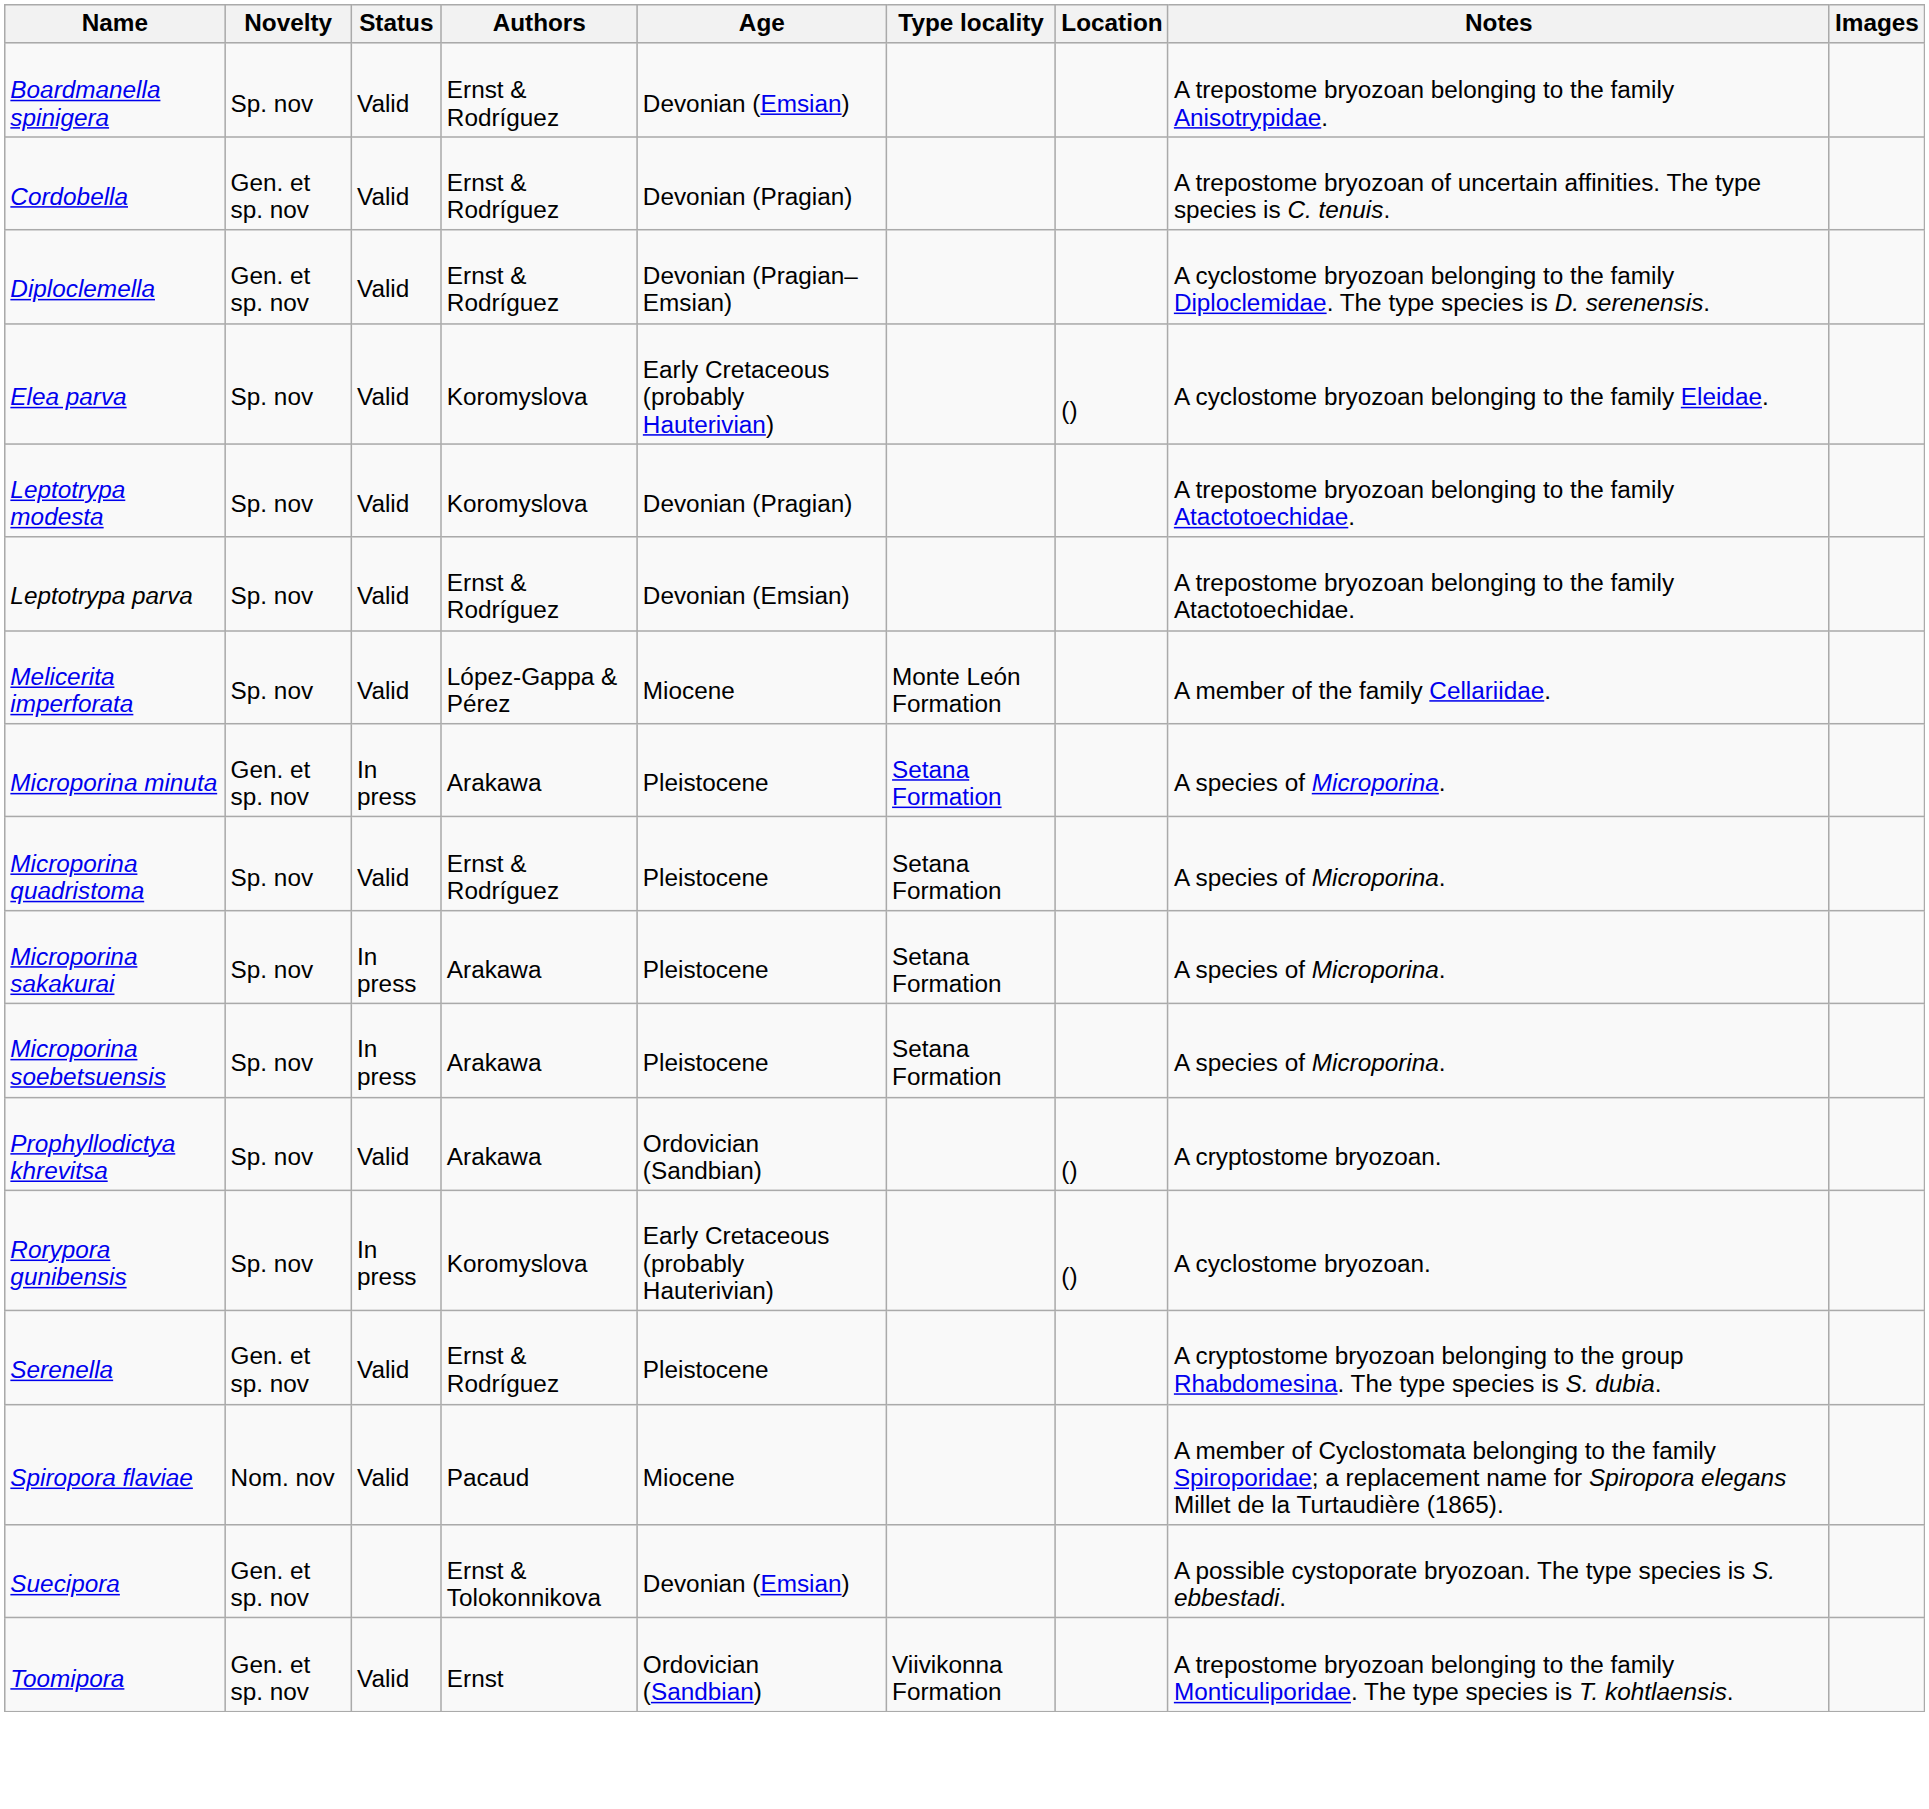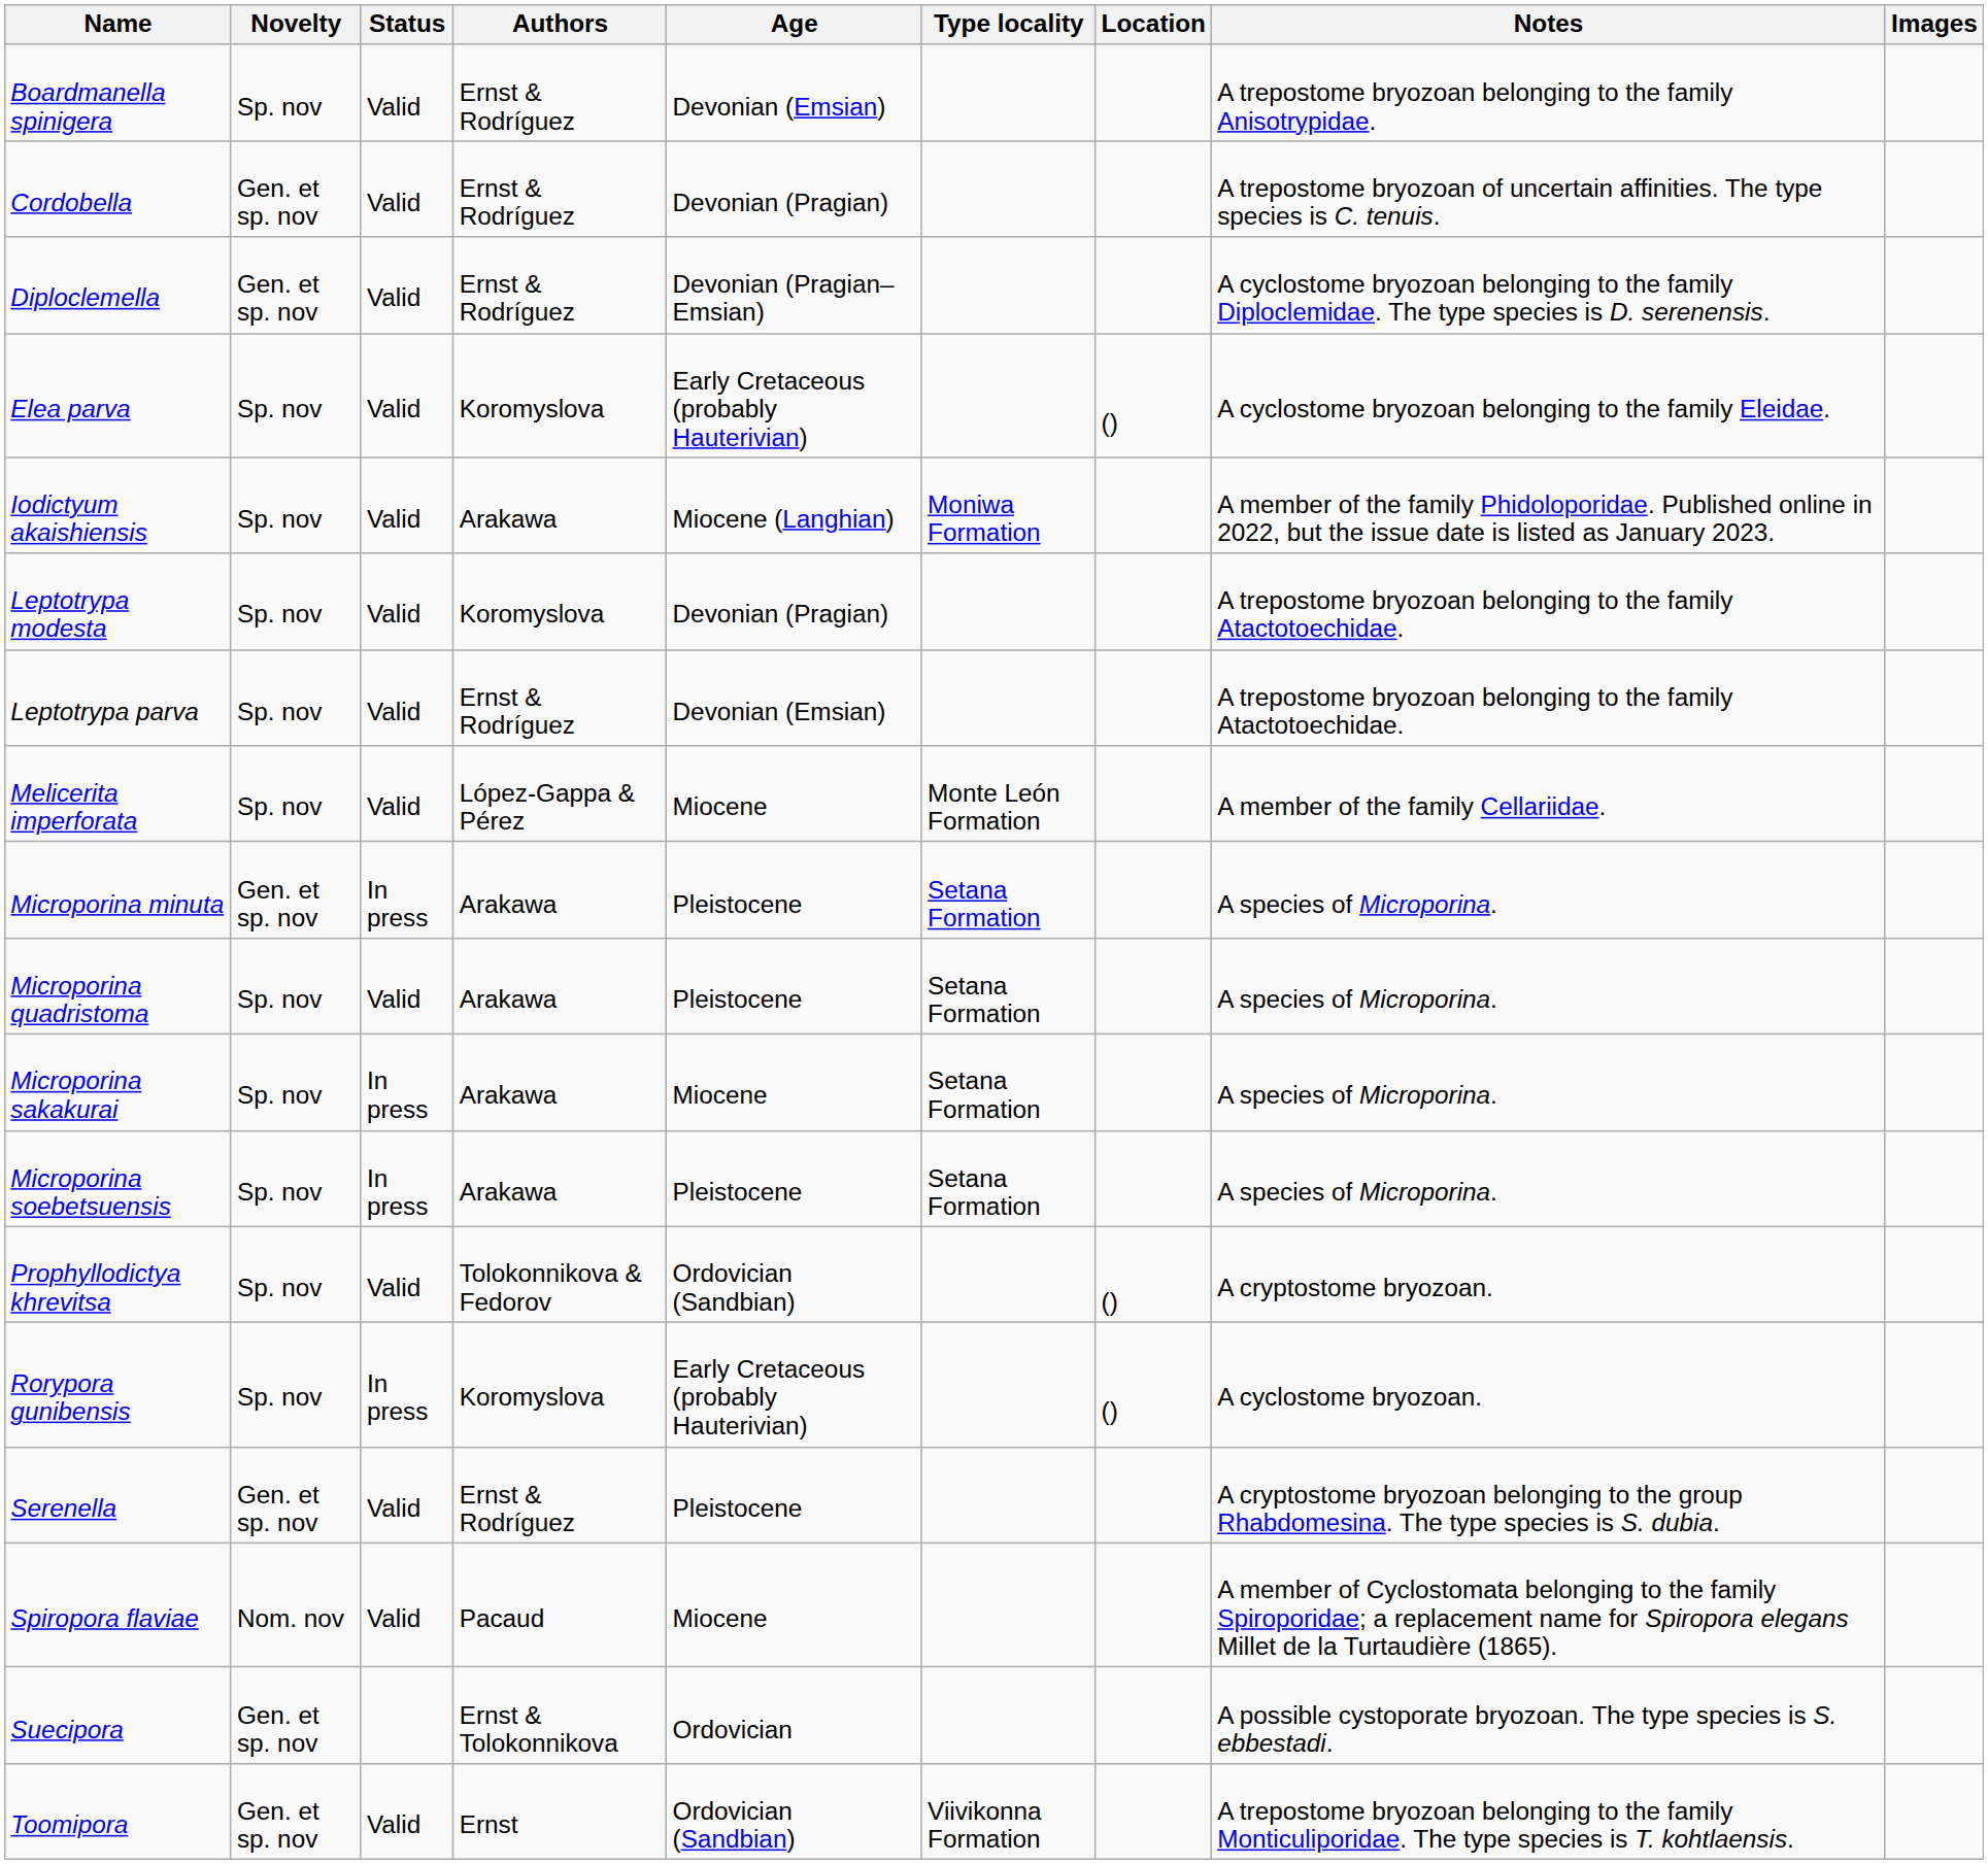 <table class="wikitable sortable" align="center" width="100%">
 <tr>
 <th>Name</th>
 <th>Novelty</th>
 <th>Status</th>
 <th>Authors</th>
 <th>Age</th>
 <th>Type locality</th>
 <th>Location</th>
 <th>Notes</th>
 <th>Images</th>
 </tr>
 <tr>
 <td><br><em><a href='#'>Boardmanella spinigera</a></em></td>
 <td><br>Sp. nov</td>
 <td><br>Valid</td>
 <td><br>Ernst & Rodríguez</td>
 <td><br>Devonian (<a href='#'>Emsian</a>)</td>
 <td></td>
 <td><br></td>
 <td><br>A trepostome bryozoan belonging to the family <a href='#'>Anisotrypidae</a>.</td>
 <td></td>
 </tr>
 <tr>
 <td><br><em><a href='#'>Cordobella</a></em></td>
 <td><br>Gen. et sp. nov</td>
 <td><br>Valid</td>
 <td><br>Ernst & Rodríguez</td>
 <td><br>Devonian (Pragian)</td>
 <td></td>
 <td><br></td>
 <td><br>A trepostome bryozoan of uncertain affinities. The type species is <em>C. tenuis</em>.</td>
 <td></td>
 </tr>
 <tr>
 <td><br><em><a href='#'>Diploclemella</a></em></td>
 <td><br>Gen. et sp. nov</td>
 <td><br>Valid</td>
 <td><br>Ernst & Rodríguez</td>
 <td><br>Devonian (Pragian–Emsian)</td>
 <td></td>
 <td><br></td>
 <td><br>A cyclostome bryozoan belonging to the family <a href='#'>Diploclemidae</a>. The type species is <em>D. serenensis</em>.</td>
 <td></td>
 </tr>
 <tr>
 <td><br><em><a href='#'>Elea parva</a></em></td>
 <td><br>Sp. nov</td>
 <td><br>Valid</td>
 <td><br>Koromyslova</td>
 <td><br>Early Cretaceous (probably <a href='#'>Hauterivian</a>)</td>
 <td></td>
 <td><br><br>()</td>
 <td><br>A cyclostome bryozoan belonging to the family <a href='#'>Eleidae</a>.</td>
 <td></td>
 </tr>
 <tr>
+<td><br><em><a href='#'>Iodictyum akaishiensis</a></em></td>
+<td><br>Sp. nov</td>
+<td><br>Valid</td>
+<td><br>Arakawa</td>
+<td><br>Miocene (<a href='#'>Langhian</a>)</td>
+<td><br><a href='#'>Moniwa Formation</a></td>
+<td><br></td>
+<td><br>A member of the family <a href='#'>Phidoloporidae</a>. Published online in 2022, but the issue date is listed as January 2023.</td>
+<td></td>
+</tr>
+<tr>
 <td><br><em><a href='#'>Leptotrypa modesta</a></em></td>
 <td><br>Sp. nov</td>
 <td><br>Valid</td>
 <td><br>Koromyslova</td>
 <td><br>Devonian (Pragian)</td>
 <td></td>
 <td><br></td>
 <td><br>A trepostome bryozoan belonging to the family <a href='#'>Atactotoechidae</a>.</td>
 <td></td>
 </tr>
 <tr>
 <td><br><em>Leptotrypa parva</em></td>
 <td><br>Sp. nov</td>
 <td><br>Valid</td>
 <td><br>Ernst & Rodríguez</td>
 <td><br>Devonian (Emsian)</td>
 <td></td>
 <td><br></td>
 <td><br>A trepostome bryozoan belonging to the family Atactotoechidae.</td>
 <td></td>
 </tr>
 <tr>
 <td><br><em><a href='#'>Melicerita imperforata</a></em></td>
 <td><br>Sp. nov</td>
 <td><br>Valid</td>
 <td><br>López-Gappa & Pérez</td>
 <td><br>Miocene</td>
 <td><br>Monte León Formation</td>
 <td><br></td>
 <td><br>A member of the family <a href='#'>Cellariidae</a>.</td>
 <td></td>
 </tr>
 <tr>
 <td><br><em><a href='#'>Microporina minuta</a></em></td>
 <td><br>Gen. et sp. nov</td>
 <td><br>In press</td>
 <td><br>Arakawa</td>
 <td><br>Pleistocene</td>
 <td><br><a href='#'>Setana Formation</a></td>
 <td><br></td>
 <td><br>A species of <em><a href='#'>Microporina</a></em>.</td>
 <td></td>
 </tr>
 <tr>
 <td><br><em><a href='#'>Microporina quadristoma</a></em></td>
 <td><br>Sp. nov</td>
 <td><br>Valid</td>
-<td><br>Ernst & Rodríguez</td>
+<td><br>Arakawa</td>
 <td><br>Pleistocene</td>
 <td><br>Setana Formation</td>
 <td><br></td>
 <td><br>A species of <em>Microporina</em>.</td>
 <td></td>
 </tr>
 <tr>
 <td><br><em><a href='#'>Microporina sakakurai</a></em></td>
 <td><br>Sp. nov</td>
 <td><br>In press</td>
 <td><br>Arakawa</td>
-<td><br>Pleistocene</td>
+<td><br>Miocene</td>
 <td><br>Setana Formation</td>
 <td><br></td>
 <td><br>A species of <em>Microporina</em>.</td>
 <td></td>
 </tr>
 <tr>
 <td><br><em><a href='#'>Microporina soebetsuensis</a></em></td>
 <td><br>Sp. nov</td>
 <td><br>In press</td>
 <td><br>Arakawa</td>
 <td><br>Pleistocene</td>
 <td><br>Setana Formation</td>
 <td><br></td>
 <td><br>A species of <em>Microporina</em>.</td>
 <td></td>
 </tr>
 <tr>
 <td><br><em><a href='#'>Prophyllodictya khrevitsa</a></em></td>
 <td><br>Sp. nov</td>
 <td><br>Valid</td>
-<td><br>Arakawa</td>
+<td><br>Tolokonnikova & Fedorov</td>
 <td><br>Ordovician (Sandbian)</td>
 <td></td>
 <td><br><br>()</td>
 <td><br>A cryptostome bryozoan.</td>
 <td></td>
 </tr>
 <tr>
 <td><br><em><a href='#'>Rorypora gunibensis</a></em></td>
 <td><br>Sp. nov</td>
 <td><br>In press</td>
 <td><br>Koromyslova</td>
 <td><br>Early Cretaceous (probably Hauterivian)</td>
 <td></td>
 <td><br><br>()</td>
 <td><br>A cyclostome bryozoan.</td>
 <td></td>
 </tr>
 <tr>
 <td><br><em><a href='#'>Serenella</a></em></td>
 <td><br>Gen. et sp. nov</td>
 <td><br>Valid</td>
 <td><br>Ernst & Rodríguez</td>
 <td><br>Pleistocene</td>
 <td></td>
 <td><br></td>
 <td><br>A cryptostome bryozoan belonging to the group <a href='#'>Rhabdomesina</a>. The type species is <em>S. dubia</em>.</td>
 <td></td>
 </tr>
 <tr>
 <td><br><em><a href='#'>Spiropora flaviae</a></em></td>
 <td><br>Nom. nov</td>
 <td><br>Valid</td>
 <td><br>Pacaud</td>
 <td><br>Miocene</td>
 <td></td>
 <td><br></td>
 <td><br>A member of Cyclostomata belonging to the family <a href='#'>Spiroporidae</a>; a replacement name for <em>Spiropora elegans</em> Millet de la Turtaudière (1865).</td>
 <td></td>
 </tr>
 <tr>
 <td><br><em><a href='#'>Suecipora</a></em></td>
 <td><br>Gen. et sp. nov</td>
 <td></td>
 <td><br>Ernst & Tolokonnikova</td>
-<td><br>Devonian (<a href='#'>Emsian</a>)</td>
+<td><br>Ordovician</td>
 <td></td>
 <td><br></td>
 <td><br>A possible cystoporate bryozoan. The type species is <em>S. ebbestadi</em>.</td>
 <td></td>
 </tr>
 <tr>
 <td><br><em><a href='#'>Toomipora</a></em></td>
 <td><br>Gen. et sp. nov</td>
 <td><br>Valid</td>
 <td><br>Ernst</td>
 <td><br>Ordovician (<a href='#'>Sandbian</a>)</td>
 <td><br>Viivikonna Formation</td>
 <td><br></td>
 <td><br>A trepostome bryozoan belonging to the family <a href='#'>Monticuliporidae</a>. The type species is <em>T. kohtlaensis</em>.</td>
 <td></td>
 </tr>
 <tr>
 </tr>
 </table>
